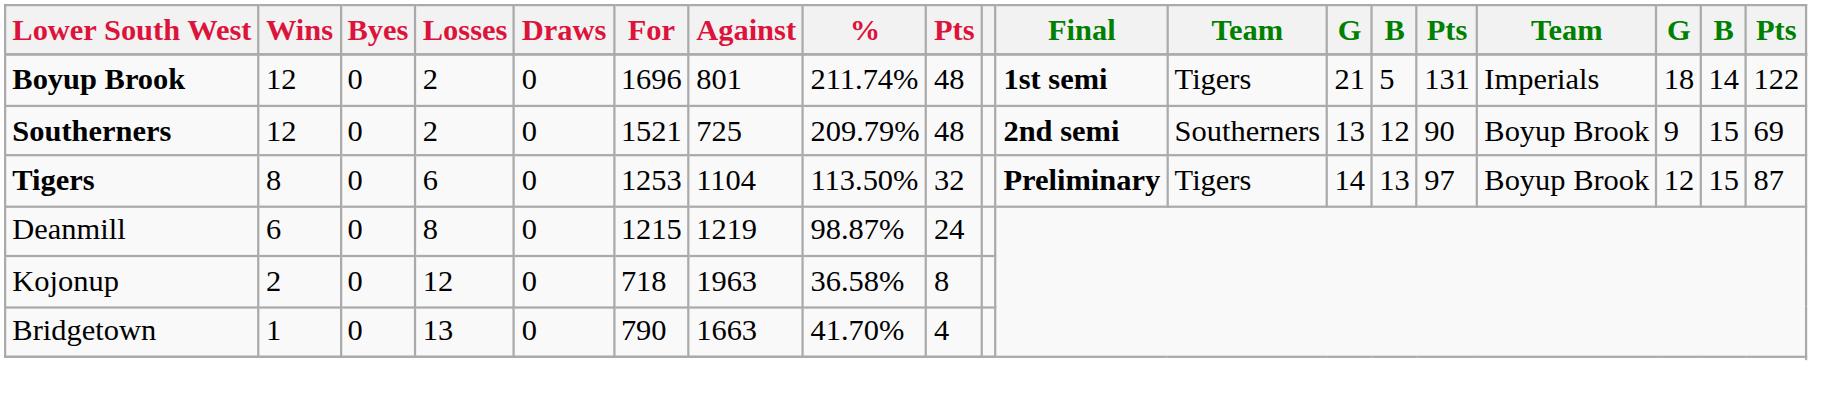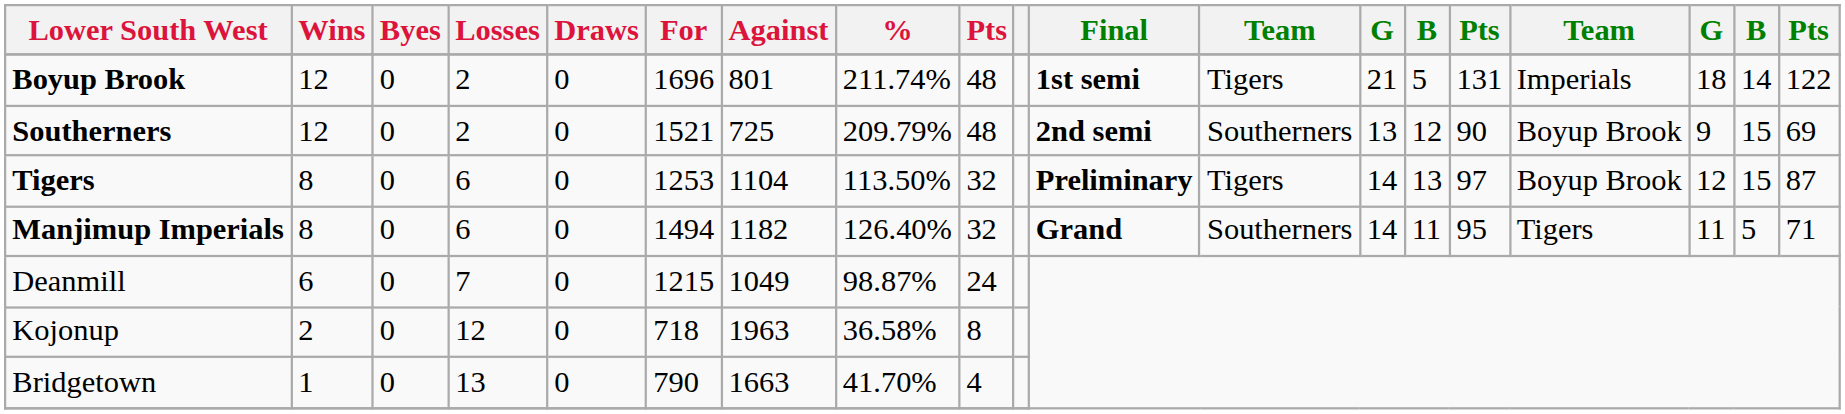 <table style="font-size: 85%; text-align: left;" class="wikitable">
 <tr>
 <th style="color:crimson">Lower South West</th>
 <th style="color:crimson">Wins</th>
 <th style="color:crimson">Byes</th>
 <th style="color:crimson">Losses</th>
 <th style="color:crimson">Draws</th>
 <th style="color:crimson">For</th>
 <th style="color:crimson">Against</th>
 <th style="color:crimson">%</th>
 <th style="color:crimson">Pts</th>
 <th></th>
 <th style="color:green">Final</th>
 <th style="color:green">Team</th>
 <th style="color:green">G</th>
 <th style="color:green">B</th>
 <th style="color:green">Pts</th>
 <th style="color:green">Team</th>
 <th style="color:green">G</th>
 <th style="color:green">B</th>
 <th style="color:green">Pts</th>
 </tr>
 <tr>
 </tr>
 <tr>
 </tr>
 <tr>
 <td><strong>	Boyup Brook	</strong></td>
 <td>12</td>
 <td>0</td>
 <td>2</td>
 <td>0</td>
 <td>1696</td>
 <td>801</td>
 <td>211.74%</td>
 <td>48</td>
 <td></td>
 <td><strong>1st semi</strong></td>
 <td>Tigers</td>
 <td>21</td>
 <td>5</td>
 <td>131</td>
 <td>Imperials</td>
 <td>18</td>
 <td>14</td>
 <td>122</td>
 </tr>
 <tr>
 <td><strong>	Southerners	</strong></td>
 <td>12</td>
 <td>0</td>
 <td>2</td>
 <td>0</td>
 <td>1521</td>
 <td>725</td>
 <td>209.79%</td>
 <td>48</td>
 <td></td>
 <td><strong>2nd semi</strong></td>
 <td>Southerners</td>
 <td>13</td>
 <td>12</td>
 <td>90</td>
 <td>Boyup Brook</td>
 <td>9</td>
 <td>15</td>
 <td>69</td>
 </tr>
 <tr>
 <td><strong>	Tigers 	</strong></td>
 <td>8</td>
 <td>0</td>
 <td>6</td>
 <td>0</td>
 <td>1253</td>
 <td>1104</td>
 <td>113.50%</td>
 <td>32</td>
 <td></td>
 <td><strong>Preliminary</strong></td>
 <td>Tigers</td>
 <td>14</td>
 <td>13</td>
 <td>97</td>
 <td>Boyup Brook</td>
 <td>12</td>
 <td>15</td>
 <td>87</td>
 </tr>
 <tr>
+<td><strong>	Manjimup Imperials	</strong></td>
+<td>8</td>
+<td>0</td>
+<td>6</td>
+<td>0</td>
+<td>1494</td>
+<td>1182</td>
+<td>126.40%</td>
+<td>32</td>
+<td></td>
+<td><strong>Grand</strong></td>
+<td>Southerners</td>
+<td>14</td>
+<td>11</td>
+<td>95</td>
+<td>Tigers</td>
+<td>11</td>
+<td>5</td>
+<td>71</td>
+</tr>
+<tr>
 <td>Deanmill</td>
 <td>6</td>
 <td>0</td>
-<td>8</td>
+<td>7</td>
 <td>0</td>
 <td>1215</td>
-<td>1219</td>
+<td>1049</td>
 <td>98.87%</td>
 <td>24</td>
 <td></td>
 </tr>
 <tr>
 <td>Kojonup</td>
 <td>2</td>
 <td>0</td>
 <td>12</td>
 <td>0</td>
 <td>718</td>
 <td>1963</td>
 <td>36.58%</td>
 <td>8</td>
 <td></td>
 </tr>
 <tr>
 <td>Bridgetown</td>
 <td>1</td>
 <td>0</td>
 <td>13</td>
 <td>0</td>
 <td>790</td>
 <td>1663</td>
 <td>41.70%</td>
 <td>4</td>
 <td></td>
 </tr>
 <tr>
 </tr>
 </table>
